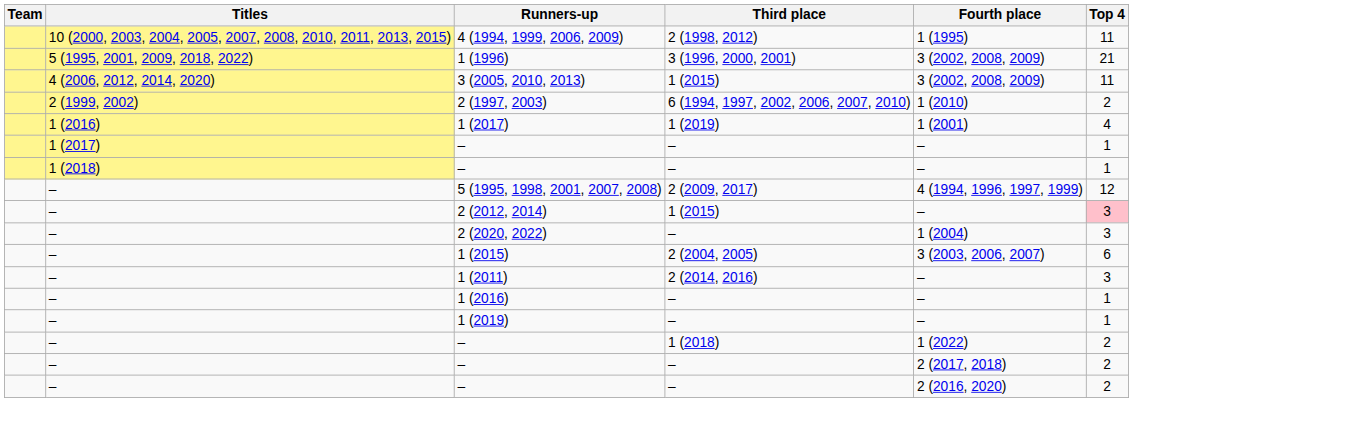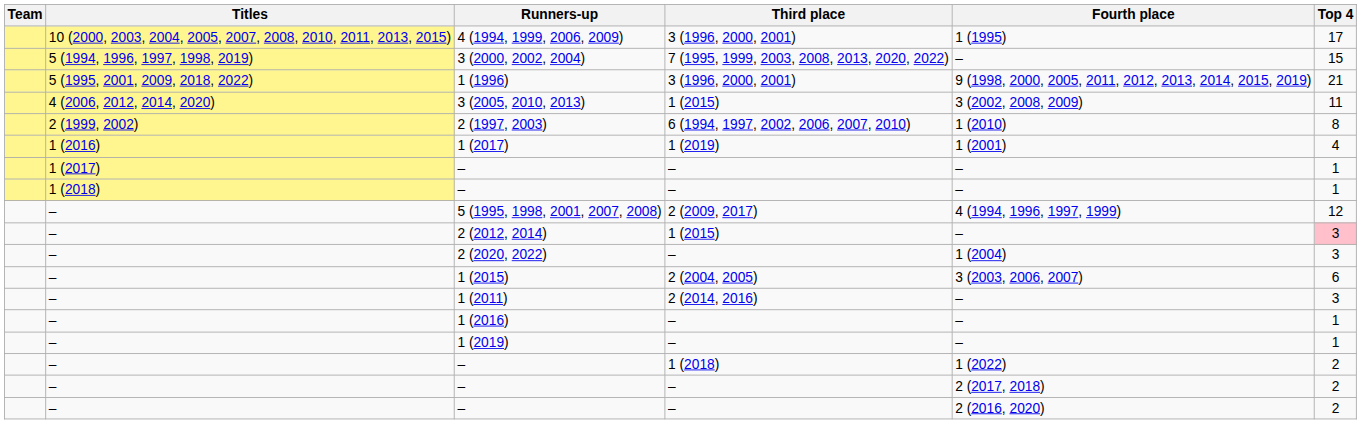 <table class="wikitable sortable">
 <tr>
 <th>Team</th>
 <th>Titles</th>
 <th>Runners-up</th>
 <th>Third place</th>
 <th>Fourth place</th>
 <th>Top 4</th>
 </tr>
 <tr>
 <td bgcolor=#FFF68F></td>
 <td bgcolor=#FFF68F>10 (<a href='#'>2000</a>, <a href='#'>2003</a>, <a href='#'>2004</a>, <a href='#'>2005</a>, <a href='#'>2007</a>, <a href='#'>2008</a>, <a href='#'>2010</a>, <a href='#'>2011</a>, <a href='#'>2013</a>, <a href='#'>2015</a>)</td>
 <td>4 (<a href='#'>1994</a>, <a href='#'>1999</a>, <a href='#'>2006</a>, <a href='#'>2009</a>)</td>
-<td>2 (<a href='#'>1998</a>, <a href='#'>2012</a>)</td>
+<td>3 (<a href='#'>1996</a>, <a href='#'>2000</a>, <a href='#'>2001</a>)</td>
 <td>1 (<a href='#'>1995</a>)</td>
-<td align=center>11</td>
+<td align=center>17</td>
+</tr>
+<tr>
+<td bgcolor=#FFF68F></td>
+<td bgcolor=#FFF68F>5 (<a href='#'>1994</a>, <a href='#'>1996</a>, <a href='#'>1997</a>, <a href='#'>1998</a>, <a href='#'>2019</a>)</td>
+<td>3 (<a href='#'>2000</a>, <a href='#'>2002</a>, <a href='#'>2004</a>)</td>
+<td>7 (<a href='#'>1995</a>, <a href='#'>1999</a>, <a href='#'>2003</a>, <a href='#'>2008</a>, <a href='#'>2013</a>, <a href='#'>2020</a>, <a href='#'>2022</a>)</td>
+<td>–</td>
+<td align=center>15</td>
 </tr>
 <tr>
 <td bgcolor=#FFF68F></td>
 <td bgcolor=#FFF68F>5 (<a href='#'>1995</a>, <a href='#'>2001</a>, <a href='#'>2009</a>, <a href='#'>2018</a>, <a href='#'>2022</a>)</td>
 <td>1 (<a href='#'>1996</a>)</td>
 <td>3 (<a href='#'>1996</a>, <a href='#'>2000</a>, <a href='#'>2001</a>)</td>
-<td>3 (<a href='#'>2002</a>, <a href='#'>2008</a>, <a href='#'>2009</a>)</td>
+<td>9 (<a href='#'>1998</a>, <a href='#'>2000</a>, <a href='#'>2005</a>, <a href='#'>2011</a>, <a href='#'>2012</a>, <a href='#'>2013</a>, <a href='#'>2014</a>, <a href='#'>2015</a>, <a href='#'>2019</a>)</td>
 <td align=center>21</td>
 </tr>
 <tr>
 <td bgcolor=#FFF68F></td>
 <td bgcolor=#FFF68F>4 (<a href='#'>2006</a>, <a href='#'>2012</a>, <a href='#'>2014</a>, <a href='#'>2020</a>)</td>
 <td>3 (<a href='#'>2005</a>, <a href='#'>2010</a>, <a href='#'>2013</a>)</td>
 <td>1 (<a href='#'>2015</a>)</td>
 <td>3 (<a href='#'>2002</a>, <a href='#'>2008</a>, <a href='#'>2009</a>)</td>
 <td align=center>11</td>
 </tr>
 <tr>
 <td bgcolor=#FFF68F></td>
 <td bgcolor=#FFF68F>2 (<a href='#'>1999</a>, <a href='#'>2002</a>)</td>
 <td>2 (<a href='#'>1997</a>, <a href='#'>2003</a>)</td>
 <td>6 (<a href='#'>1994</a>, <a href='#'>1997</a>, <a href='#'>2002</a>, <a href='#'>2006</a>, <a href='#'>2007</a>, <a href='#'>2010</a>)</td>
 <td>1 (<a href='#'>2010</a>)</td>
-<td align=center>2</td>
+<td align=center>8</td>
 </tr>
 <tr>
 <td bgcolor=#FFF68F></td>
 <td bgcolor=#FFF68F>1 (<a href='#'>2016</a>)</td>
 <td>1 (<a href='#'>2017</a>)</td>
 <td>1 (<a href='#'>2019</a>)</td>
 <td>1 (<a href='#'>2001</a>)</td>
 <td align=center>4</td>
 </tr>
 <tr>
 <td bgcolor=#FFF68F></td>
 <td bgcolor=#FFF68F>1 (<a href='#'>2017</a>)</td>
 <td>–</td>
 <td>–</td>
 <td>–</td>
 <td align=center>1</td>
 </tr>
 <tr>
 <td bgcolor=#FFF68F></td>
 <td bgcolor=#FFF68F>1 (<a href='#'>2018</a>)</td>
 <td>–</td>
 <td>–</td>
 <td>–</td>
 <td align=center>1</td>
 </tr>
 <tr>
 <td></td>
 <td>–</td>
 <td>5 (<a href='#'>1995</a>, <a href='#'>1998</a>, <a href='#'>2001</a>, <a href='#'>2007</a>, <a href='#'>2008</a>)</td>
 <td>2 (<a href='#'>2009</a>, <a href='#'>2017</a>)</td>
 <td>4 (<a href='#'>1994</a>, <a href='#'>1996</a>, <a href='#'>1997</a>, <a href='#'>1999</a>)</td>
 <td align=center>12</td>
 </tr>
 <tr>
 <td></td>
 <td>–</td>
 <td>2 (<a href='#'>2012</a>, <a href='#'>2014</a>)</td>
 <td>1 (<a href='#'>2015</a>)</td>
 <td>–</td>
 <td align=center style="background: pink;">3</td>
 </tr>
 <tr>
 <td></td>
 <td>–</td>
 <td>2 (<a href='#'>2020</a>, <a href='#'>2022</a>)</td>
 <td>–</td>
 <td>1 (<a href='#'>2004</a>)</td>
 <td align=center>3</td>
 </tr>
 <tr>
 <td></td>
 <td>–</td>
 <td>1 (<a href='#'>2015</a>)</td>
 <td>2 (<a href='#'>2004</a>, <a href='#'>2005</a>)</td>
 <td>3 (<a href='#'>2003</a>, <a href='#'>2006</a>, <a href='#'>2007</a>)</td>
 <td align=center>6</td>
 </tr>
 <tr>
 <td></td>
 <td>–</td>
 <td>1 (<a href='#'>2011</a>)</td>
 <td>2 (<a href='#'>2014</a>, <a href='#'>2016</a>)</td>
 <td>–</td>
 <td align=center>3</td>
 </tr>
 <tr>
 <td></td>
 <td>–</td>
 <td>1 (<a href='#'>2016</a>)</td>
 <td>–</td>
 <td>–</td>
 <td align=center>1</td>
 </tr>
 <tr>
 <td></td>
 <td>–</td>
 <td>1 (<a href='#'>2019</a>)</td>
 <td>–</td>
 <td>–</td>
 <td align=center>1</td>
 </tr>
 <tr>
 <td></td>
 <td>–</td>
 <td>–</td>
 <td>1 (<a href='#'>2018</a>)</td>
 <td>1 (<a href='#'>2022</a>)</td>
 <td align=center>2</td>
 </tr>
 <tr>
 <td></td>
 <td>–</td>
 <td>–</td>
 <td>–</td>
 <td>2 (<a href='#'>2017</a>, <a href='#'>2018</a>)</td>
 <td align=center>2</td>
 </tr>
 <tr>
 <td></td>
 <td>–</td>
 <td>–</td>
 <td>–</td>
 <td>2 (<a href='#'>2016</a>, <a href='#'>2020</a>)</td>
 <td align=center>2</td>
 </tr>
 </table>
